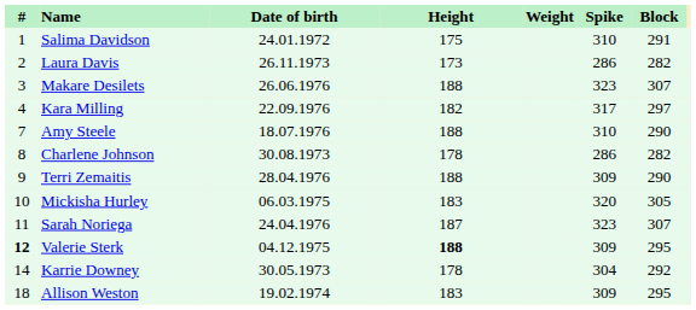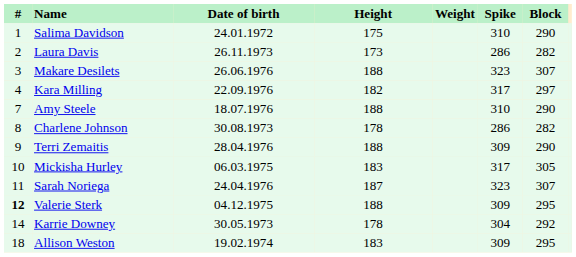 <table border=0 cellpadding=2 cellspacing=0  |- bgcolor=#FFECCE style="text-align:center; font-size:90%;" width=100%>
 <tr bgcolor=#BBF0C9>
 <th width=5%>#</th>
 <th width=25% align=left>Name</th>
 <th width=25%>Date of birth</th>
 <th width=21%>Height</th>
 <th width=8%>Weight</th>
 <th width=8%>Spike</th>
 <th width=8%>Block</th>
 </tr>
 <tr bgcolor=#E7FAEC>
 <td>1</td>
 <td align=left><a href='#'>Salima Davidson</a></td>
 <td>24.01.1972</td>
 <td>175</td>
 <td></td>
 <td>310</td>
-<td>291</td>
+<td>290</td>
 <td></td>
 </tr>
 <tr bgcolor=#E7FAEC>
 <td>2</td>
 <td align=left><a href='#'>Laura Davis</a></td>
 <td>26.11.1973</td>
 <td>173</td>
 <td></td>
 <td>286</td>
 <td>282</td>
 <td></td>
 </tr>
 <tr bgcolor=#E7FAEC>
 <td>3</td>
 <td align=left><a href='#'>Makare Desilets</a></td>
 <td>26.06.1976</td>
 <td>188</td>
 <td></td>
 <td>323</td>
 <td>307</td>
 <td></td>
 </tr>
 <tr bgcolor=#E7FAEC>
 <td>4</td>
 <td align=left><a href='#'>Kara Milling</a></td>
 <td>22.09.1976</td>
 <td>182</td>
 <td></td>
 <td>317</td>
 <td>297</td>
 <td></td>
 </tr>
 <tr bgcolor=#E7FAEC>
 <td>7</td>
 <td align=left><a href='#'>Amy Steele</a></td>
 <td>18.07.1976</td>
 <td>188</td>
 <td></td>
 <td>310</td>
 <td>290</td>
 <td></td>
 </tr>
 <tr bgcolor=#E7FAEC>
 <td>8</td>
 <td align=left><a href='#'>Charlene Johnson</a></td>
 <td>30.08.1973</td>
 <td>178</td>
 <td></td>
 <td>286</td>
 <td>282</td>
 <td></td>
 </tr>
 <tr bgcolor=#E7FAEC>
 <td>9</td>
 <td align=left><a href='#'>Terri Zemaitis</a></td>
 <td>28.04.1976</td>
 <td>188</td>
 <td></td>
 <td>309</td>
 <td>290</td>
 <td></td>
 </tr>
 <tr bgcolor=#E7FAEC>
 <td>10</td>
 <td align=left><a href='#'>Mickisha Hurley</a></td>
 <td>06.03.1975</td>
 <td>183</td>
 <td></td>
-<td>320</td>
+<td>317</td>
 <td>305</td>
 <td></td>
 </tr>
 <tr bgcolor=#E7FAEC>
 <td>11</td>
 <td align=left><a href='#'>Sarah Noriega</a></td>
 <td>24.04.1976</td>
 <td>187</td>
 <td></td>
 <td>323</td>
 <td>307</td>
 <td></td>
 </tr>
 <tr bgcolor=#E7FAEC>
 <td><strong>12</strong></td>
 <td align=left><a href='#'>Valerie Sterk</a></td>
 <td>04.12.1975</td>
-<td><strong>188</strong></td>
+<td>188</td>
 <td></td>
 <td>309</td>
 <td>295</td>
 <td></td>
 </tr>
 <tr bgcolor=#E7FAEC>
 <td>14</td>
 <td align=left><a href='#'>Karrie Downey</a></td>
 <td>30.05.1973</td>
 <td>178</td>
 <td></td>
 <td>304</td>
 <td>292</td>
 <td></td>
 </tr>
 <tr bgcolor=#E7FAEC>
 <td>18</td>
 <td align=left><a href='#'>Allison Weston</a></td>
 <td>19.02.1974</td>
 <td>183</td>
 <td></td>
 <td>309</td>
 <td>295</td>
 <td></td>
 </tr>
 </table>
